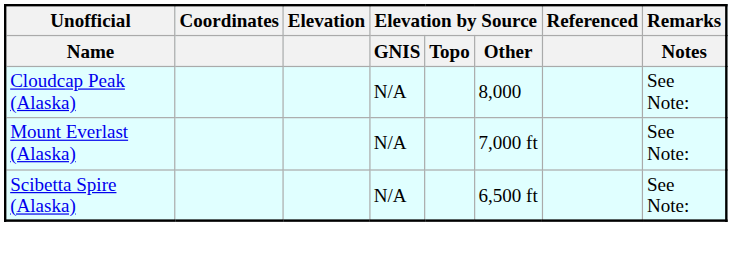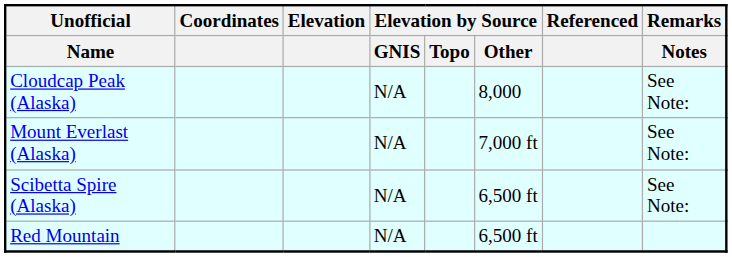 <table class="wikitable" style="border:2px solid black; background: lightcyan; color: black">
 <tr>
 <th>Unofficial</th>
 <th>Coordinates</th>
 <th>Elevation</th>
 <th colspan="3">Elevation by Source</th>
 <th>Referenced</th>
 <th>Remarks</th>
 </tr>
 <tr>
 <th>Name</th>
 <th></th>
 <th></th>
 <th>GNIS</th>
 <th>Topo</th>
 <th>Other</th>
 <th></th>
 <th>Notes</th>
 </tr>
 <tr>
 <td><a href='#'>Cloudcap Peak (Alaska)</a></td>
 <td><small></small></td>
 <td style="text-align:right;"></td>
 <td>N/A</td>
 <td></td>
 <td>8,000</td>
 <td></td>
 <td>See Note:</td>
 </tr>
 <tr>
 <td><a href='#'>Mount Everlast (Alaska)</a></td>
 <td><small></small></td>
 <td></td>
 <td>N/A</td>
 <td></td>
 <td>7,000 ft</td>
 <td></td>
 <td>See Note:</td>
 </tr>
 <tr>
 <td><a href='#'>Scibetta Spire (Alaska)</a></td>
 <td><small></small></td>
 <td></td>
 <td>N/A</td>
 <td></td>
 <td>6,500 ft</td>
 <td></td>
 <td>See Note:</td>
 </tr>
 <tr>
+<td><a href='#'>Red Mountain</a></td>
+<td><small></small></td>
+<td></td>
+<td>N/A</td>
+<td></td>
+<td>6,500 ft</td>
+<td></td>
+<td></td>
+</tr>
+<tr>
 </tr>
 </table>
